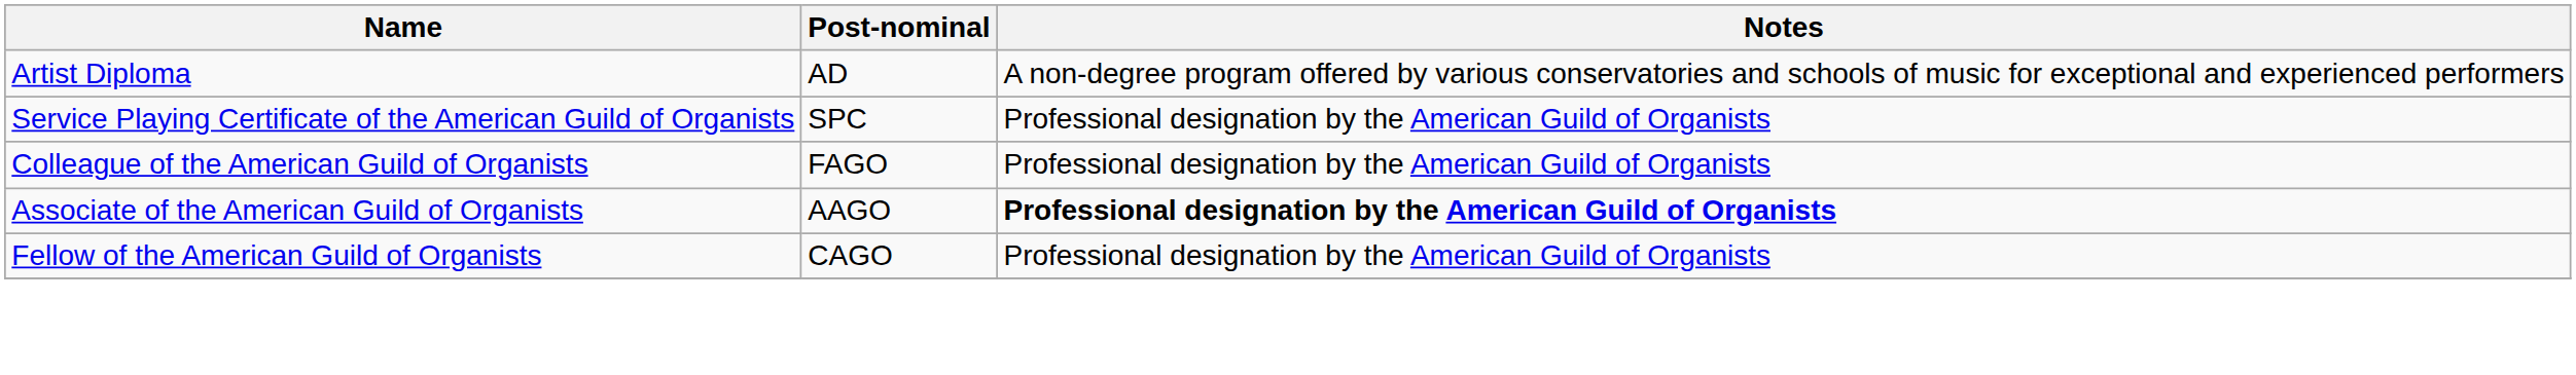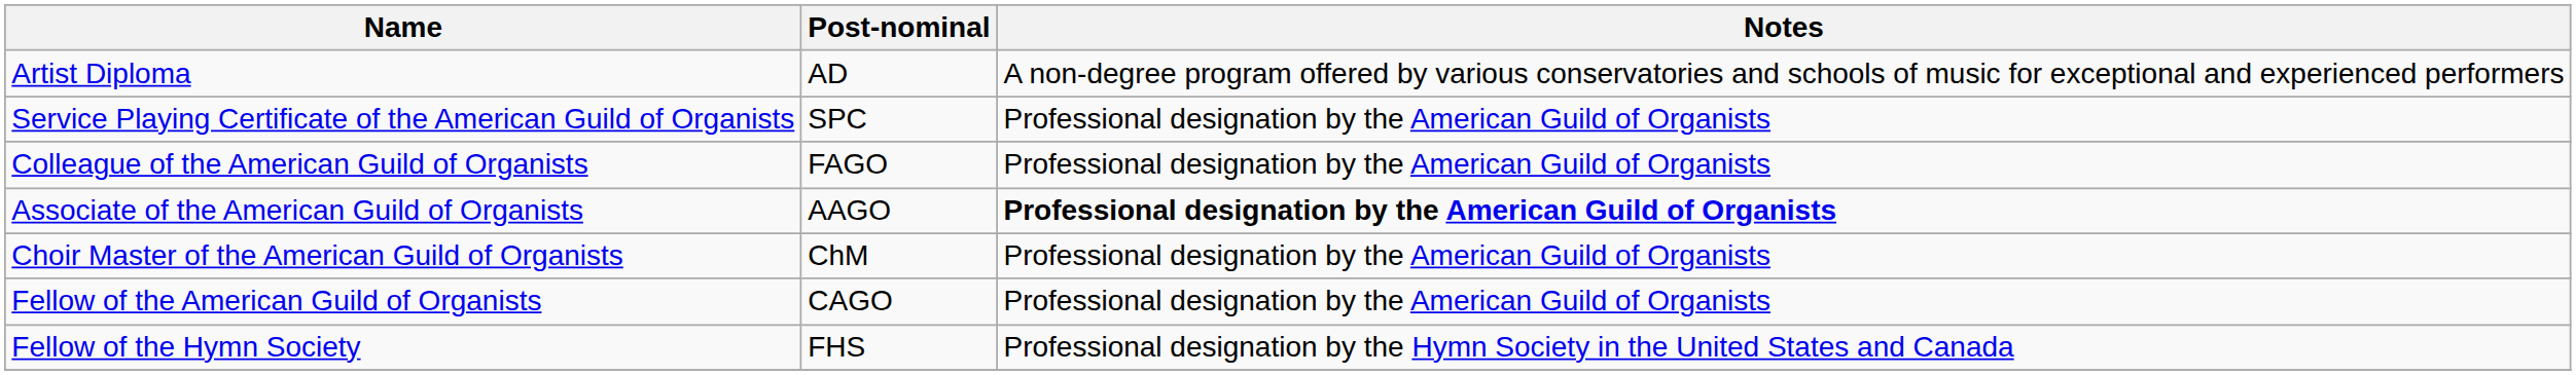 <table class="wikitable">
 <tr>
 <th>Name</th>
 <th>Post-nominal</th>
 <th>Notes</th>
 </tr>
 <tr>
 <td><a href='#'>Artist Diploma</a></td>
 <td>AD</td>
 <td>A non-degree program offered by various conservatories and schools of music for exceptional and experienced performers</td>
 </tr>
 <tr>
 <td><a href='#'>Service Playing Certificate of the American Guild of Organists</a></td>
 <td>SPC</td>
 <td>Professional designation by the <a href='#'>American Guild of Organists</a></td>
 </tr>
 <tr>
 <td><a href='#'>Colleague of the American Guild of Organists</a></td>
 <td>FAGO</td>
 <td>Professional designation by the <a href='#'>American Guild of Organists</a></td>
 </tr>
 <tr>
 <td><a href='#'>Associate of the American Guild of Organists</a></td>
 <td>AAGO</td>
 <td><strong>Professional designation by the <a href='#'>American Guild of Organists</a></strong></td>
 </tr>
 <tr>
+<td><a href='#'>Choir Master of the American Guild of Organists</a></td>
+<td>ChM</td>
+<td>Professional designation by the <a href='#'>American Guild of Organists</a></td>
+</tr>
+<tr>
 <td><a href='#'>Fellow of the American Guild of Organists</a></td>
 <td>CAGO</td>
 <td>Professional designation by the <a href='#'>American Guild of Organists</a></td>
 </tr>
 <tr>
+<td><a href='#'>Fellow of the Hymn Society</a></td>
+<td>FHS</td>
+<td>Professional designation by the <a href='#'>Hymn Society in the United States and Canada</a></td>
+</tr>
+<tr>
 </tr>
 </table>
